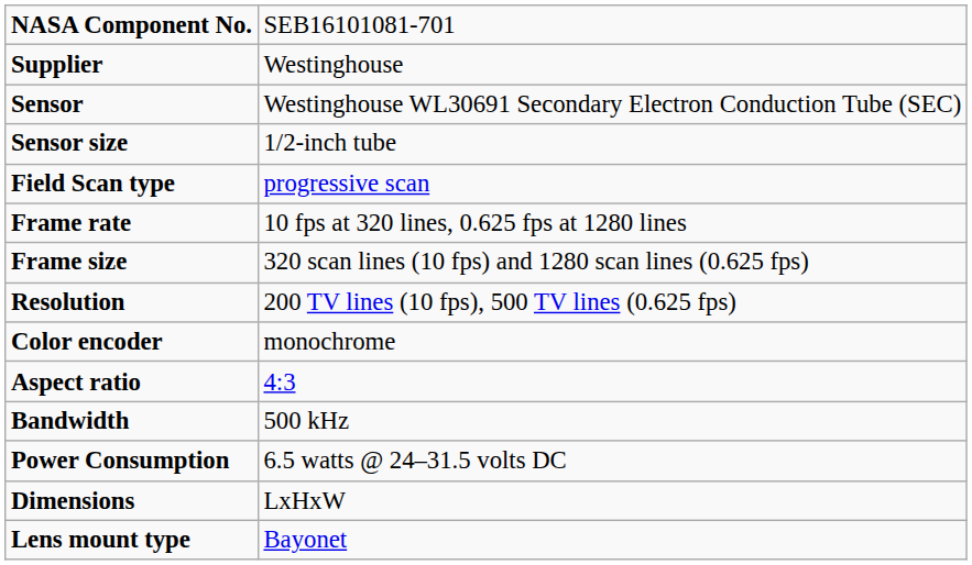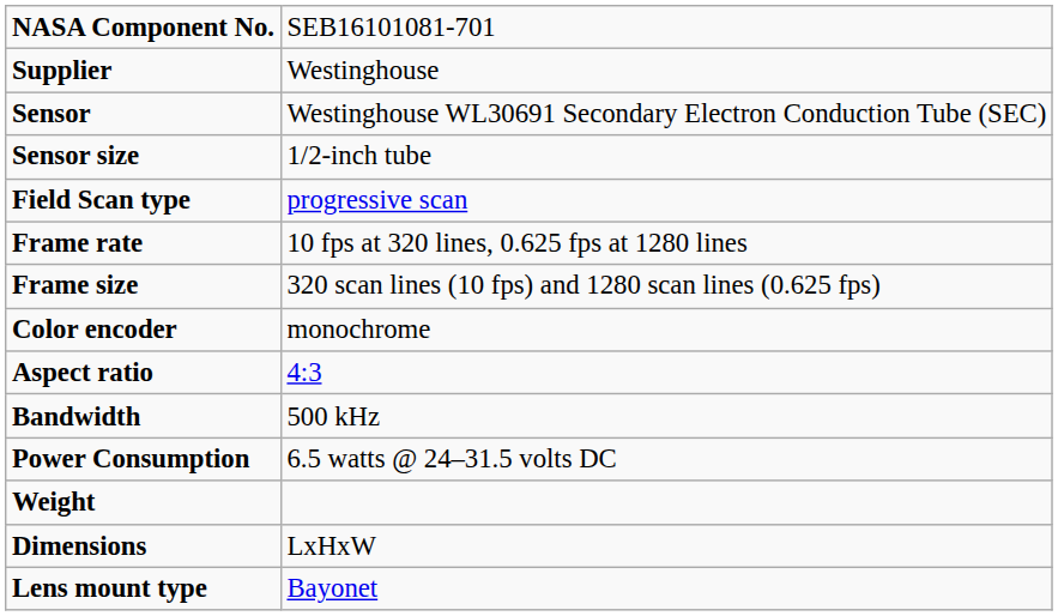 <table class="wikitable" border="4">
 <tr>
 <td><strong>NASA Component No.</strong></td>
 <td>SEB16101081-701</td>
 </tr>
 <tr>
 <td><strong>Supplier</strong></td>
 <td>Westinghouse</td>
 </tr>
 <tr>
 <td><strong>Sensor</strong></td>
 <td>Westinghouse WL30691 Secondary Electron Conduction Tube (SEC)</td>
 </tr>
 <tr>
 <td><strong>Sensor size</strong></td>
 <td>1/2-inch tube</td>
 </tr>
 <tr>
 <td><strong>Field Scan type</strong></td>
 <td><a href='#'>progressive scan</a></td>
 </tr>
 <tr>
 <td><strong>Frame rate</strong></td>
 <td>10 fps at 320 lines, 0.625 fps at 1280 lines</td>
 </tr>
 <tr>
 <td><strong>Frame size</strong></td>
 <td>320 scan lines (10 fps) and 1280 scan lines (0.625 fps)</td>
 </tr>
 <tr>
-<td><strong>Resolution</strong></td>
-<td>200 <a href='#'>TV lines</a> (10 fps), 500 <a href='#'>TV lines</a> (0.625 fps)</td>
-</tr>
-<tr>
 <td><strong>Color encoder</strong></td>
 <td>monochrome</td>
 </tr>
 <tr>
 <td><strong>Aspect ratio</strong></td>
 <td><a href='#'>4:3</a></td>
 </tr>
 <tr>
 <td><strong>Bandwidth</strong></td>
 <td>500 kHz</td>
 </tr>
 <tr>
 <td><strong>Power Consumption</strong></td>
 <td>6.5 watts @ 24–31.5 volts DC</td>
 </tr>
 <tr>
+<td><strong>Weight</strong></td>
+<td></td>
+</tr>
+<tr>
 <td><strong>Dimensions</strong></td>
 <td> LxHxW</td>
 </tr>
 <tr>
 <td><strong>Lens mount type</strong></td>
 <td><a href='#'>Bayonet</a></td>
 </tr>
 </table>
